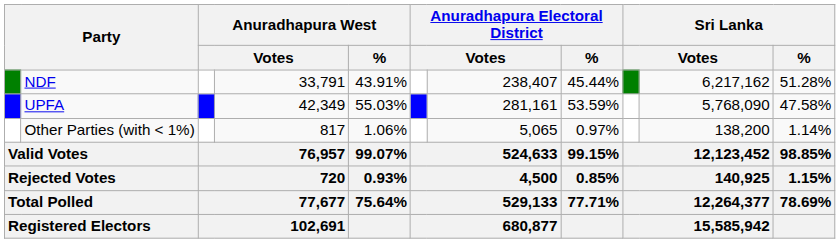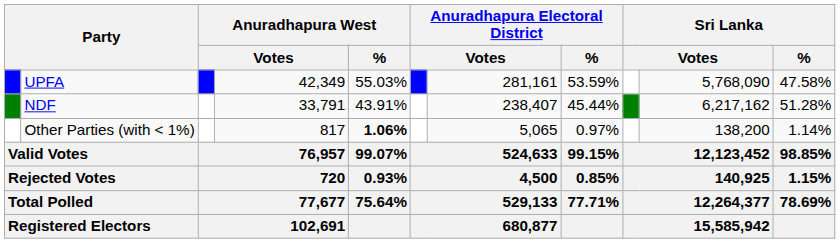 <table class="wikitable">
 <tr>
 <th colspan="2" width="144px"rowspan="2">Party</th>
 <th colspan="3" width="216px">Anuradhapura West</th>
 <th colspan="3" width="216px"><a href='#'>Anuradhapura Electoral District</a></th>
 <th colspan="3" width="216px">Sri Lanka</th>
 </tr>
 <tr>
 <th colspan="2" width="144px">Votes</th>
 <th>%</th>
 <th colspan="2" width="144px">Votes</th>
 <th>%</th>
 <th colspan="2" width="144px">Votes</th>
 <th>%</th>
 </tr>
 <tr>
+<td style="background-color:blue;" width="10px"></td>
+<td style="text-align:left;"><a href='#'>UPFA</a></td>
+<td style="background-color:blue;" width="10px"></td>
+<td style="text-align:right;">42,349</td>
+<td style="text-align:right;">55.03%</td>
+<td style="background-color:blue;" width="10px"></td>
+<td style="text-align:right;">281,161</td>
+<td style="text-align:right;">53.59%</td>
+<td style="background-color:white;" width="10px"></td>
+<td style="text-align:right;">5,768,090</td>
+<td style="text-align:right;">47.58%</td>
+</tr>
+<tr>
 <td style="background-color:green;" width="10px"></td>
 <td style="text-align:left;"><a href='#'>NDF</a></td>
 <td style="background-color:white;" width="10px"></td>
 <td style="text-align:right;">33,791</td>
 <td style="text-align:right;">43.91%</td>
 <td style="background-color:white;" width="10px"></td>
 <td style="text-align:right;">238,407</td>
 <td style="text-align:right;">45.44%</td>
 <td style="background-color:green;" width="10px"></td>
 <td style="text-align:right;">6,217,162</td>
 <td style="text-align:right;">51.28%</td>
 </tr>
 <tr>
-<td style="background-color:blue;" width="10px"></td>
-<td style="text-align:left;"><a href='#'>UPFA</a></td>
-<td style="background-color:blue;" width="10px"></td>
-<td style="text-align:right;">42,349</td>
-<td style="text-align:right;">55.03%</td>
-<td style="background-color:blue;" width="10px"></td>
-<td style="text-align:right;">281,161</td>
-<td style="text-align:right;">53.59%</td>
-<td style="background-color:white;" width="10px"></td>
-<td style="text-align:right;">5,768,090</td>
-<td style="text-align:right;">47.58%</td>
-</tr>
-<tr>
 <td style="background-color:white;" width="10px"></td>
 <td style="text-align:left;">Other Parties (with < 1%)</td>
 <td style="background-color:white;" width="10px"></td>
 <td style="text-align:right;">817</td>
-<td style="text-align:right;">1.06%</td>
+<td style="text-align:right;"><strong>1.06%</strong></td>
 <td style="background-color:white;" width="10px"></td>
 <td style="text-align:right;">5,065</td>
 <td style="text-align:right;">0.97%</td>
 <td style="background-color:white;" width="10px"></td>
 <td style="text-align:right;">138,200</td>
 <td style="text-align:right;">1.14%</td>
 </tr>
 <tr>
 <th colspan="2" width="144px"style="text-align:left;">Valid Votes</th>
 <th style="text-align:right;"colspan="2" width="144px">76,957</th>
 <th style="text-align:right;">99.07%</th>
 <th style="text-align:right;"colspan="2" width="144px">524,633</th>
 <th style="text-align:right;">99.15%</th>
 <th style="text-align:right;"colspan="2" width="144px">12,123,452</th>
 <th style="text-align:right;">98.85%</th>
 </tr>
 <tr>
 <th colspan="2" width="144px"style="text-align:left;">Rejected Votes</th>
 <th style="text-align:right;"colspan="2" width="144px">720</th>
 <th style="text-align:right;">0.93%</th>
 <th style="text-align:right;"colspan="2" width="144px">4,500</th>
 <th style="text-align:right;">0.85%</th>
 <th style="text-align:right;"colspan="2" width="144px">140,925</th>
 <th style="text-align:right;">1.15%</th>
 </tr>
 <tr>
 <th colspan="2" width="144px"style="text-align:left;">Total Polled</th>
 <th style="text-align:right;"colspan="2" width="144px">77,677</th>
 <th style="text-align:right;">75.64%</th>
 <th style="text-align:right;"colspan="2" width="144px">529,133</th>
 <th style="text-align:right;">77.71%</th>
 <th style="text-align:right;"colspan="2" width="144px">12,264,377</th>
 <th style="text-align:right;">78.69%</th>
 </tr>
 <tr>
 <th colspan="2" width="144px"style="text-align:left;">Registered Electors</th>
 <th style="text-align:right;"colspan="2" width="144px">102,691</th>
 <th></th>
 <th style="text-align:right;"colspan="2" width="144px">680,877</th>
 <th></th>
 <th style="text-align:right;"colspan="2" width="144px">15,585,942</th>
 <th></th>
 </tr>
 </table>
